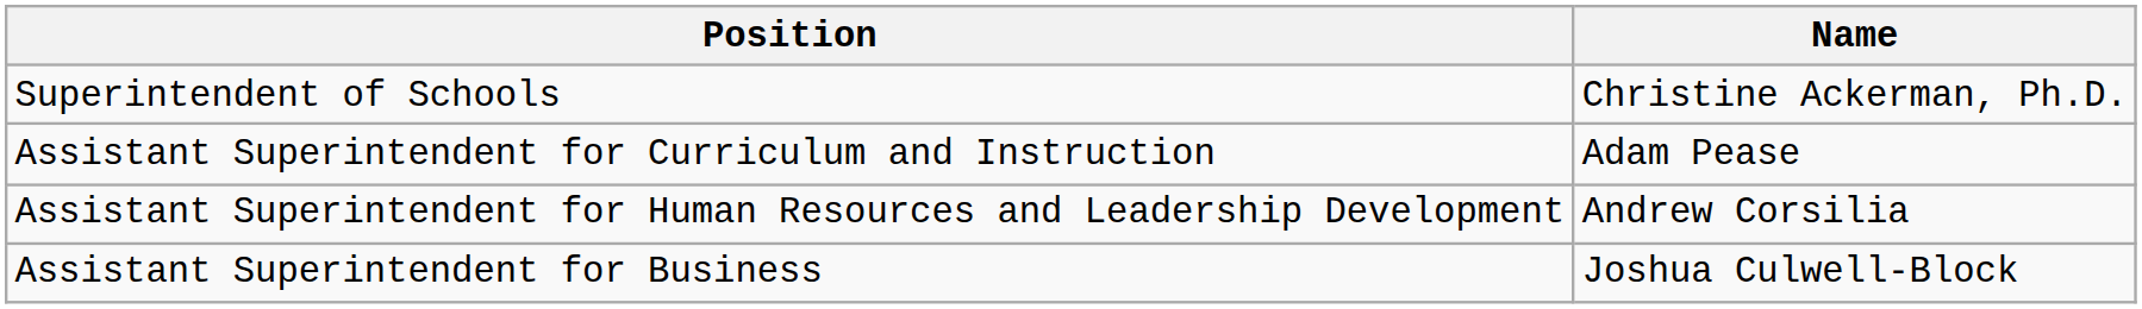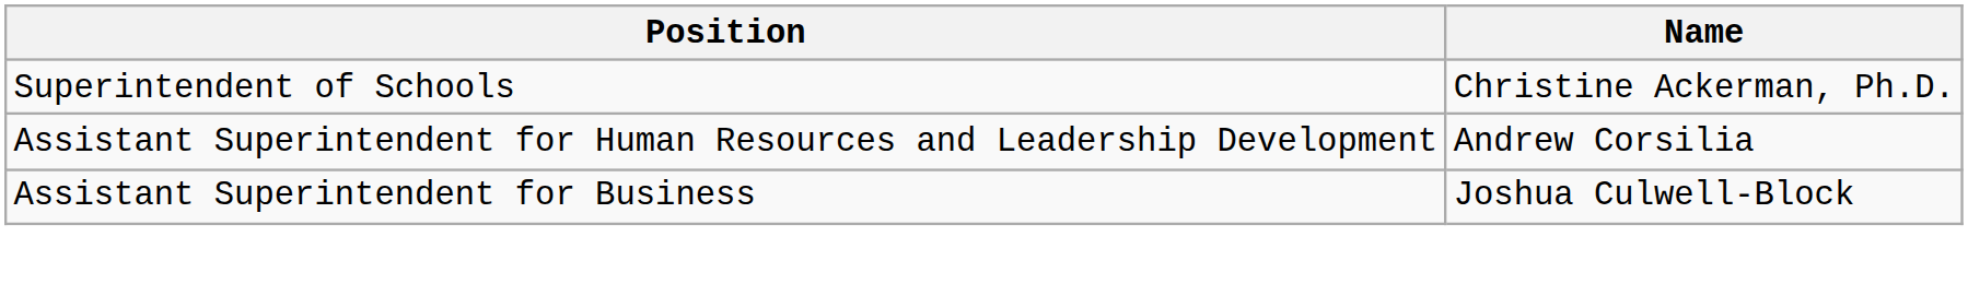 <table class="wikitable">
 <tr>
 <th>Position</th>
 <th>Name</th>
 </tr>
 <tr>
 <td>Superintendent of Schools</td>
 <td>Christine Ackerman, Ph.D.</td>
 </tr>
 <tr>
-<td>Assistant Superintendent for Curriculum and Instruction</td>
-<td>Adam Pease</td>
-</tr>
-<tr>
 <td>Assistant Superintendent for Human Resources and Leadership Development</td>
 <td>Andrew Corsilia</td>
 </tr>
 <tr>
 <td>Assistant Superintendent for Business</td>
 <td>Joshua Culwell-Block</td>
 </tr>
 </table>
